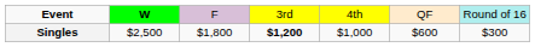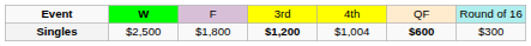 <table class=wikitable style=font-size:95%;text-align:center>
 <tr>
 <td style="width:130px"><strong>Event</strong></td>
 <td style="width:85px; background:lime"><strong>W</strong></td>
 <td style="width:85px; background:thistle">F</td>
 <td style="width:85px; background:#ffff00">3rd</td>
 <td style="width:85px; background:#ffff00">4th</td>
 <td style="width:85px; background:#ffebcd">QF</td>
 <td style="width:85px; background:#afeeee">Round of 16</td>
 </tr>
 <tr>
 <th style=background:#f3f3f3>Singles </th>
 <td>$2,500</td>
 <td>$1,800</td>
 <td><strong>$1,200</strong></td>
-<td>$1,000</td>
-<td>$600</td>
+<td>$1,004</td>
+<td><strong>$600</strong></td>
 <td>$300</td>
 </tr>
 </table>
